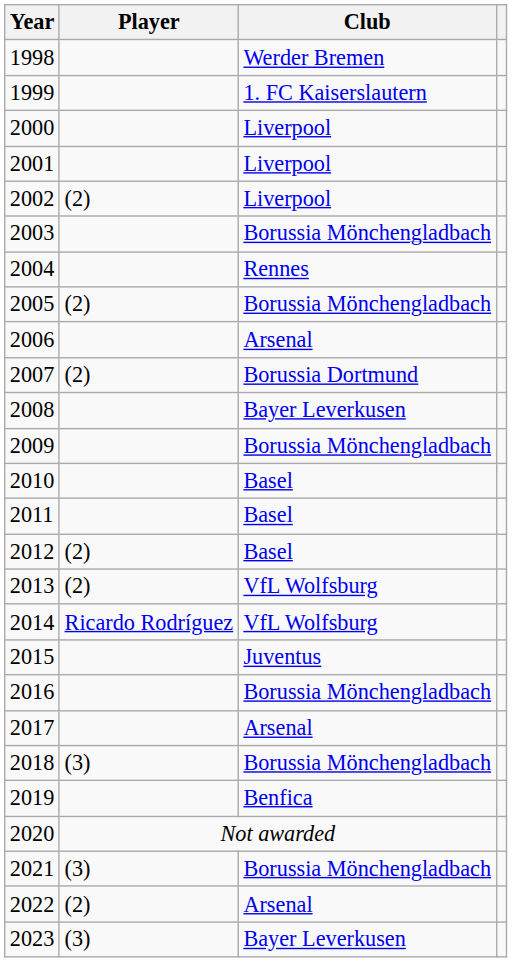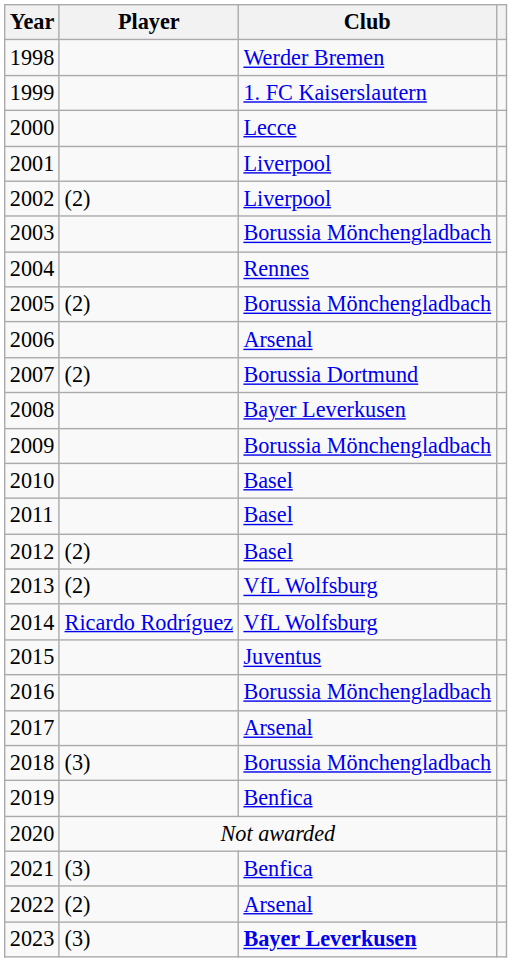 <table class="wikitable">
 <tr>
 <th>Year</th>
 <th>Player</th>
 <th>Club</th>
 <th></th>
 </tr>
 <tr>
 <td>1998</td>
 <td></td>
 <td> <a href='#'>Werder Bremen</a></td>
 <td></td>
 </tr>
 <tr>
 <td>1999</td>
 <td></td>
 <td> <a href='#'>1. FC Kaiserslautern</a></td>
 <td></td>
 </tr>
 <tr>
 <td>2000</td>
 <td></td>
-<td> <a href='#'>Liverpool</a></td>
+<td> <a href='#'>Lecce</a></td>
 <td></td>
 </tr>
 <tr>
 <td>2001</td>
 <td></td>
 <td> <a href='#'>Liverpool</a></td>
 <td></td>
 </tr>
 <tr>
 <td>2002</td>
 <td> (2)</td>
 <td> <a href='#'>Liverpool</a></td>
 <td></td>
 </tr>
 <tr>
 <td>2003</td>
 <td></td>
 <td> <a href='#'>Borussia Mönchengladbach</a></td>
 <td></td>
 </tr>
 <tr>
 <td>2004</td>
 <td></td>
 <td> <a href='#'>Rennes</a></td>
 <td></td>
 </tr>
 <tr>
 <td>2005</td>
 <td> (2)</td>
 <td> <a href='#'>Borussia Mönchengladbach</a></td>
 <td></td>
 </tr>
 <tr>
 <td>2006</td>
 <td></td>
 <td> <a href='#'>Arsenal</a></td>
 <td></td>
 </tr>
 <tr>
 <td>2007</td>
 <td> (2)</td>
 <td> <a href='#'>Borussia Dortmund</a></td>
 <td></td>
 </tr>
 <tr>
 <td>2008</td>
 <td></td>
 <td> <a href='#'>Bayer Leverkusen</a></td>
 <td></td>
 </tr>
 <tr>
 <td>2009</td>
 <td></td>
 <td> <a href='#'>Borussia Mönchengladbach</a></td>
 <td></td>
 </tr>
 <tr>
 <td>2010</td>
 <td></td>
 <td> <a href='#'>Basel</a></td>
 <td></td>
 </tr>
 <tr>
 <td>2011</td>
 <td></td>
 <td> <a href='#'>Basel</a></td>
 <td></td>
 </tr>
 <tr>
 <td>2012</td>
 <td> (2)</td>
 <td> <a href='#'>Basel</a></td>
 <td></td>
 </tr>
 <tr>
 <td>2013</td>
 <td> (2)</td>
 <td> <a href='#'>VfL Wolfsburg</a></td>
 <td></td>
 </tr>
 <tr>
 <td>2014</td>
 <td><a href='#'>Ricardo Rodríguez</a></td>
 <td> <a href='#'>VfL Wolfsburg</a></td>
 <td></td>
 </tr>
 <tr>
 <td>2015</td>
 <td></td>
 <td> <a href='#'>Juventus</a></td>
 <td></td>
 </tr>
 <tr>
 <td>2016</td>
 <td></td>
 <td> <a href='#'>Borussia Mönchengladbach</a></td>
 <td></td>
 </tr>
 <tr>
 <td>2017</td>
 <td></td>
 <td> <a href='#'>Arsenal</a></td>
 <td></td>
 </tr>
 <tr>
 <td>2018</td>
 <td> (3)</td>
 <td> <a href='#'>Borussia Mönchengladbach</a></td>
 <td></td>
 </tr>
 <tr>
 <td>2019</td>
 <td></td>
 <td> <a href='#'>Benfica</a></td>
 <td></td>
 </tr>
 <tr>
 <td>2020</td>
 <td colspan="2" align="center"><em>Not awarded</em></td>
 <td></td>
 </tr>
 <tr>
 <td>2021</td>
 <td> (3)</td>
-<td> <a href='#'>Borussia Mönchengladbach</a></td>
+<td> <a href='#'>Benfica</a></td>
 <td></td>
 </tr>
 <tr>
 <td>2022</td>
 <td> (2)</td>
 <td> <a href='#'>Arsenal</a></td>
 <td></td>
 </tr>
 <tr>
 <td>2023</td>
 <td> (3)</td>
-<td> <a href='#'>Bayer Leverkusen</a></td>
+<td><strong> <a href='#'>Bayer Leverkusen</a></strong></td>
 <td></td>
 </tr>
 </table>
